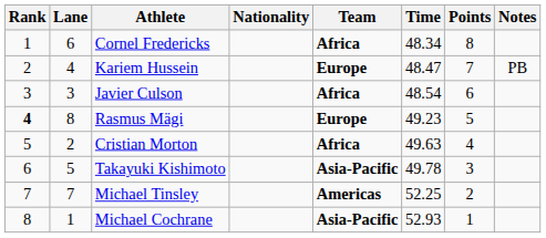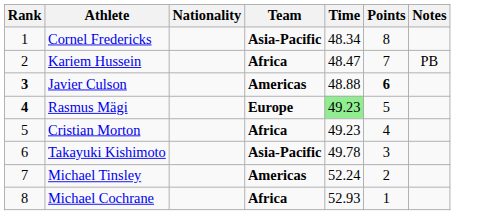 <table class="wikitable sortable" style="text-align:center">
 <tr>
 <th>Rank</th>
-<th>Lane</th>
 <th>Athlete</th>
 <th>Nationality</th>
 <th>Team</th>
 <th>Time</th>
 <th>Points</th>
 <th>Notes</th>
 </tr>
 <tr>
 <td>1</td>
-<td>6</td>
 <td align="left"><a href='#'>Cornel Fredericks</a></td>
 <td align=left></td>
-<td align=left><strong>Africa</strong></td>
+<td align=left><strong>Asia-Pacific</strong></td>
 <td>48.34</td>
 <td>8</td>
 <td></td>
 </tr>
 <tr>
 <td>2</td>
-<td>4</td>
 <td align="left"><a href='#'>Kariem Hussein</a></td>
 <td align=left></td>
-<td align=left><strong>Europe</strong></td>
+<td align=left><strong>Africa</strong></td>
 <td>48.47</td>
 <td>7</td>
 <td>PB</td>
 </tr>
 <tr>
-<td>3</td>
-<td>3</td>
+<td><strong>3</strong></td>
 <td align="left"><a href='#'>Javier Culson</a></td>
 <td align=left></td>
-<td align=left><strong>Africa</strong></td>
-<td>48.54</td>
-<td>6</td>
+<td align=left><strong>Americas</strong></td>
+<td>48.88</td>
+<td><strong>6</strong></td>
 <td></td>
 </tr>
 <tr>
 <td><strong>4</strong></td>
-<td>8</td>
 <td align="left"><a href='#'>Rasmus Mägi</a></td>
 <td align=left></td>
 <td align=left><strong>Europe</strong></td>
-<td>49.23</td>
+<td style="background: lightgreen;">49.23</td>
 <td>5</td>
 <td></td>
 </tr>
 <tr>
 <td>5</td>
-<td>2</td>
 <td align="left"><a href='#'>Cristian Morton</a></td>
 <td align=left></td>
 <td align=left><strong>Africa</strong></td>
-<td>49.63</td>
+<td>49.23</td>
 <td>4</td>
 <td></td>
 </tr>
 <tr>
 <td>6</td>
-<td>5</td>
 <td align="left"><a href='#'>Takayuki Kishimoto</a></td>
 <td align=left></td>
 <td align=left><strong>Asia-Pacific</strong></td>
 <td>49.78</td>
 <td>3</td>
 <td></td>
 </tr>
 <tr>
 <td>7</td>
-<td>7</td>
 <td align="left"><a href='#'>Michael Tinsley</a></td>
 <td align=left></td>
 <td align=left><strong>Americas</strong></td>
-<td>52.25</td>
+<td>52.24</td>
 <td>2</td>
 <td></td>
 </tr>
 <tr>
 <td>8</td>
-<td>1</td>
 <td align="left"><a href='#'>Michael Cochrane</a></td>
 <td align=left></td>
-<td align=left><strong>Asia-Pacific</strong></td>
+<td align=left><strong>Africa</strong></td>
 <td>52.93</td>
 <td>1</td>
 <td></td>
 </tr>
 </table>
